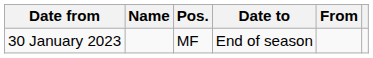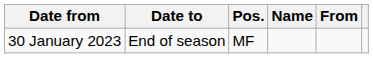 <table class="wikitable">
 <tr>
 <th>Date from</th>
+<th>Date to</th>
+<th>Pos.</th>
 <th>Name</th>
-<th>Pos.</th>
-<th>Date to</th>
 <th>From</th>
 <th></th>
 </tr>
 <tr>
 <td>30 January 2023</td>
+<td>End of season</td>
+<td>MF</td>
 <td></td>
-<td>MF</td>
-<td>End of season</td>
 <td></td>
 <td></td>
 </tr>
 </table>
